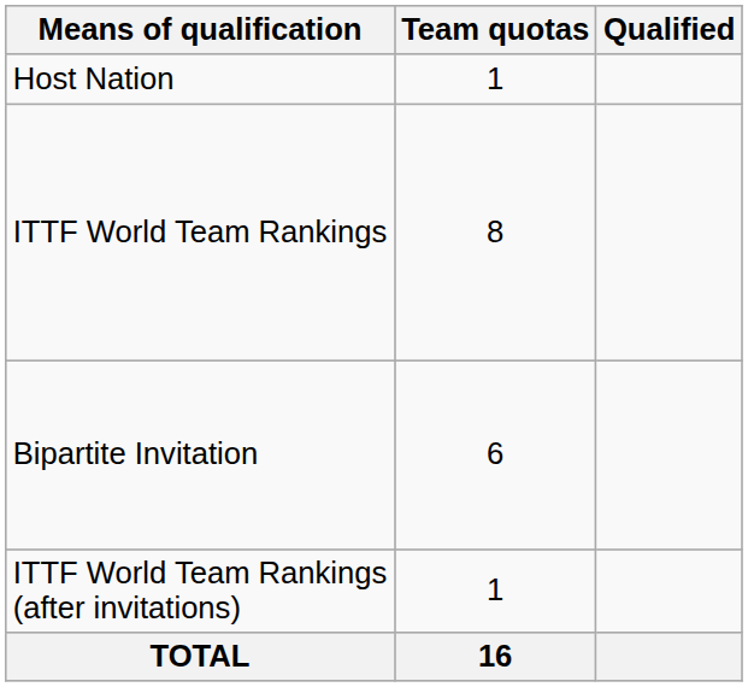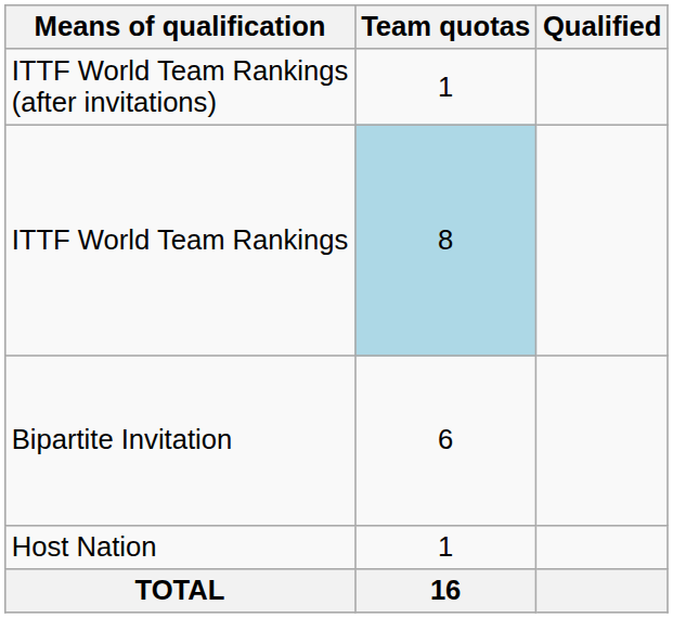 <table class = "wikitable">
 <tr>
 <th>Means of qualification</th>
 <th>Team quotas</th>
 <th>Qualified</th>
 </tr>
 <tr>
-<td>Host Nation</td>
+<td>ITTF World Team Rankings<br>(after invitations)</td>
 <td align="center">1</td>
 <td></td>
 </tr>
 <tr>
 <td>ITTF World Team Rankings</td>
-<td align="center">8</td>
+<td align="center" style="background: lightblue;">8</td>
 <td><br><br><br><br><br><br><br></td>
 </tr>
 <tr>
 <td>Bipartite Invitation</td>
 <td align="center">6</td>
 <td><br><br><br><br><br></td>
 </tr>
 <tr>
-<td>ITTF World Team Rankings<br>(after invitations)</td>
+<td>Host Nation</td>
 <td align="center">1</td>
 <td></td>
 </tr>
 <tr>
 <th>TOTAL</th>
 <th>16</th>
 <th></th>
 </tr>
 </table>
